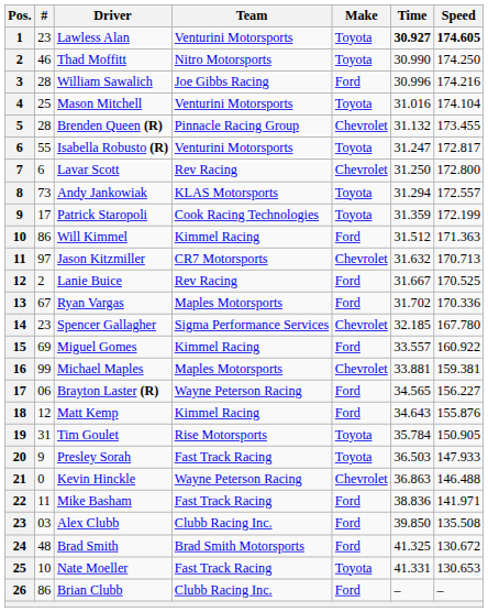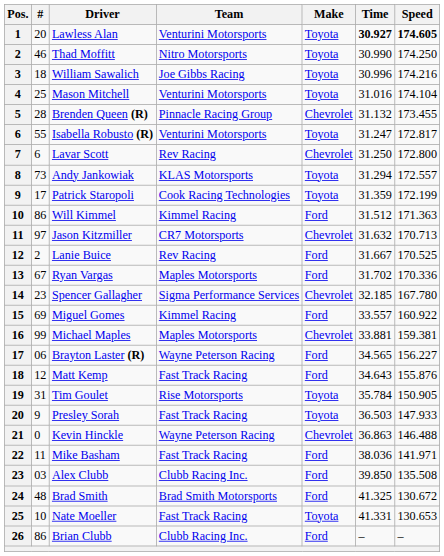 <table class="wikitable" style="font-size:95%">
 <tr>
 <th>Pos.</th>
 <th>#</th>
 <th>Driver</th>
 <th>Team</th>
 <th>Make</th>
 <th>Time</th>
 <th>Speed</th>
 </tr>
 <tr>
 <th>1</th>
-<td>23</td>
+<td>20</td>
 <td><a href='#'>Lawless Alan</a></td>
 <td><a href='#'>Venturini Motorsports</a></td>
 <td><a href='#'>Toyota</a></td>
 <td><strong>30.927</strong></td>
 <td><strong>174.605</strong></td>
 </tr>
 <tr>
 <th>2</th>
 <td>46</td>
 <td><a href='#'>Thad Moffitt</a></td>
 <td><a href='#'>Nitro Motorsports</a></td>
 <td><a href='#'>Toyota</a></td>
 <td>30.990</td>
 <td>174.250</td>
 </tr>
 <tr>
 <th>3</th>
-<td>28</td>
+<td>18</td>
 <td><a href='#'>William Sawalich</a></td>
 <td><a href='#'>Joe Gibbs Racing</a></td>
-<td><a href='#'>Ford</a></td>
+<td><a href='#'>Toyota</a></td>
 <td>30.996</td>
 <td>174.216</td>
 </tr>
 <tr>
 <th>4</th>
 <td>25</td>
 <td><a href='#'>Mason Mitchell</a></td>
 <td><a href='#'>Venturini Motorsports</a></td>
 <td><a href='#'>Toyota</a></td>
 <td>31.016</td>
 <td>174.104</td>
 </tr>
 <tr>
 <th>5</th>
 <td>28</td>
 <td><a href='#'>Brenden Queen</a> <strong>(R)</strong></td>
 <td><a href='#'>Pinnacle Racing Group</a></td>
 <td><a href='#'>Chevrolet</a></td>
 <td>31.132</td>
 <td>173.455</td>
 </tr>
 <tr>
 <th>6</th>
 <td>55</td>
 <td><a href='#'>Isabella Robusto</a> <strong>(R)</strong></td>
 <td><a href='#'>Venturini Motorsports</a></td>
 <td><a href='#'>Toyota</a></td>
 <td>31.247</td>
 <td>172.817</td>
 </tr>
 <tr>
 <th>7</th>
 <td>6</td>
 <td><a href='#'>Lavar Scott</a></td>
 <td><a href='#'>Rev Racing</a></td>
 <td><a href='#'>Chevrolet</a></td>
 <td>31.250</td>
 <td>172.800</td>
 </tr>
 <tr>
 <th>8</th>
 <td>73</td>
 <td><a href='#'>Andy Jankowiak</a></td>
 <td><a href='#'>KLAS Motorsports</a></td>
 <td><a href='#'>Toyota</a></td>
 <td>31.294</td>
 <td>172.557</td>
 </tr>
 <tr>
 <th>9</th>
 <td>17</td>
 <td><a href='#'>Patrick Staropoli</a></td>
 <td><a href='#'>Cook Racing Technologies</a></td>
 <td><a href='#'>Toyota</a></td>
 <td>31.359</td>
 <td>172.199</td>
 </tr>
 <tr>
 <th>10</th>
 <td>86</td>
 <td><a href='#'>Will Kimmel</a></td>
 <td><a href='#'>Kimmel Racing</a></td>
 <td><a href='#'>Ford</a></td>
 <td>31.512</td>
 <td>171.363</td>
 </tr>
 <tr>
 <th>11</th>
 <td>97</td>
 <td><a href='#'>Jason Kitzmiller</a></td>
 <td><a href='#'>CR7 Motorsports</a></td>
 <td><a href='#'>Chevrolet</a></td>
 <td>31.632</td>
 <td>170.713</td>
 </tr>
 <tr>
 <th>12</th>
 <td>2</td>
 <td><a href='#'>Lanie Buice</a></td>
 <td><a href='#'>Rev Racing</a></td>
 <td><a href='#'>Ford</a></td>
 <td>31.667</td>
 <td>170.525</td>
 </tr>
 <tr>
 <th>13</th>
 <td>67</td>
 <td><a href='#'>Ryan Vargas</a></td>
 <td><a href='#'>Maples Motorsports</a></td>
 <td><a href='#'>Ford</a></td>
 <td>31.702</td>
 <td>170.336</td>
 </tr>
 <tr>
 <th>14</th>
 <td>23</td>
 <td><a href='#'>Spencer Gallagher</a></td>
 <td><a href='#'>Sigma Performance Services</a></td>
 <td><a href='#'>Chevrolet</a></td>
 <td>32.185</td>
 <td>167.780</td>
 </tr>
 <tr>
 <th>15</th>
 <td>69</td>
 <td><a href='#'>Miguel Gomes</a></td>
 <td><a href='#'>Kimmel Racing</a></td>
 <td><a href='#'>Ford</a></td>
 <td>33.557</td>
 <td>160.922</td>
 </tr>
 <tr>
 <th>16</th>
 <td>99</td>
 <td><a href='#'>Michael Maples</a></td>
 <td><a href='#'>Maples Motorsports</a></td>
 <td><a href='#'>Chevrolet</a></td>
 <td>33.881</td>
 <td>159.381</td>
 </tr>
 <tr>
 <th>17</th>
 <td>06</td>
 <td><a href='#'>Brayton Laster</a> <strong>(R)</strong></td>
 <td><a href='#'>Wayne Peterson Racing</a></td>
 <td><a href='#'>Ford</a></td>
 <td>34.565</td>
 <td>156.227</td>
 </tr>
 <tr>
 <th>18</th>
 <td>12</td>
 <td><a href='#'>Matt Kemp</a></td>
-<td><a href='#'>Kimmel Racing</a></td>
+<td><a href='#'>Fast Track Racing</a></td>
 <td><a href='#'>Ford</a></td>
 <td>34.643</td>
 <td>155.876</td>
 </tr>
 <tr>
 <th>19</th>
 <td>31</td>
 <td><a href='#'>Tim Goulet</a></td>
 <td><a href='#'>Rise Motorsports</a></td>
 <td><a href='#'>Toyota</a></td>
 <td>35.784</td>
 <td>150.905</td>
 </tr>
 <tr>
 <th>20</th>
 <td>9</td>
 <td><a href='#'>Presley Sorah</a></td>
 <td><a href='#'>Fast Track Racing</a></td>
 <td><a href='#'>Toyota</a></td>
 <td>36.503</td>
 <td>147.933</td>
 </tr>
 <tr>
 <th>21</th>
 <td>0</td>
 <td><a href='#'>Kevin Hinckle</a></td>
 <td><a href='#'>Wayne Peterson Racing</a></td>
 <td><a href='#'>Chevrolet</a></td>
 <td>36.863</td>
 <td>146.488</td>
 </tr>
 <tr>
 <th>22</th>
 <td>11</td>
 <td><a href='#'>Mike Basham</a></td>
 <td><a href='#'>Fast Track Racing</a></td>
 <td><a href='#'>Ford</a></td>
-<td>38.836</td>
+<td>38.036</td>
 <td>141.971</td>
 </tr>
 <tr>
 <th>23</th>
 <td>03</td>
 <td><a href='#'>Alex Clubb</a></td>
 <td><a href='#'>Clubb Racing Inc.</a></td>
 <td><a href='#'>Ford</a></td>
 <td>39.850</td>
 <td>135.508</td>
 </tr>
 <tr>
 <th>24</th>
 <td>48</td>
 <td><a href='#'>Brad Smith</a></td>
 <td><a href='#'>Brad Smith Motorsports</a></td>
 <td><a href='#'>Ford</a></td>
 <td>41.325</td>
 <td>130.672</td>
 </tr>
 <tr>
 <th>25</th>
 <td>10</td>
 <td><a href='#'>Nate Moeller</a></td>
 <td><a href='#'>Fast Track Racing</a></td>
 <td><a href='#'>Toyota</a></td>
 <td>41.331</td>
 <td>130.653</td>
 </tr>
 <tr>
 <th>26</th>
 <td>86</td>
 <td><a href='#'>Brian Clubb</a></td>
 <td><a href='#'>Clubb Racing Inc.</a></td>
 <td><a href='#'>Ford</a></td>
 <td>–</td>
 <td>–</td>
 </tr>
 <tr>
 <th colspan="7"></th>
 </tr>
 </table>
